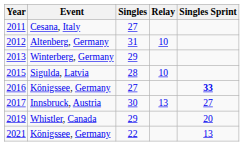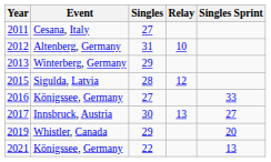 <table class="wikitable sortable" style="text-align:center;">
 <tr>
 <th>Year</th>
 <th>Event</th>
 <th>Singles</th>
 <th>Relay</th>
 <th>Singles Sprint</th>
 </tr>
 <tr>
 <td><a href='#'>2011</a></td>
 <td style="text-align:left;"> <a href='#'>Cesana</a>, <a href='#'>Italy</a></td>
 <td><a href='#'>27</a></td>
 <td></td>
 <td></td>
 </tr>
 <tr>
 <td><a href='#'>2012</a></td>
 <td style="text-align:left;"> <a href='#'>Altenberg</a>, <a href='#'>Germany</a></td>
 <td><a href='#'>31</a></td>
 <td><a href='#'>10</a></td>
 <td></td>
 </tr>
 <tr>
 <td><a href='#'>2013</a></td>
 <td style="text-align:left;"> <a href='#'>Winterberg</a>, <a href='#'>Germany</a></td>
 <td><a href='#'>29</a></td>
 <td></td>
 <td></td>
 </tr>
 <tr>
 <td><a href='#'>2015</a></td>
 <td style="text-align:left;"> <a href='#'>Sigulda</a>, <a href='#'>Latvia</a></td>
 <td><a href='#'>28</a></td>
-<td><a href='#'>10</a></td>
+<td><a href='#'>12</a></td>
 <td></td>
 </tr>
 <tr>
 <td><a href='#'>2016</a></td>
 <td style="text-align:left;"> <a href='#'>Königssee</a>, <a href='#'>Germany</a></td>
 <td><a href='#'>27</a></td>
 <td></td>
-<td><strong><a href='#'>33</a></strong></td>
+<td><a href='#'>33</a></td>
 </tr>
 <tr>
 <td><a href='#'>2017</a></td>
 <td style="text-align:left;"> <a href='#'>Innsbruck</a>, <a href='#'>Austria</a></td>
 <td><a href='#'>30</a></td>
 <td><a href='#'>13</a></td>
 <td><a href='#'>27</a></td>
 </tr>
 <tr>
 <td><a href='#'>2019</a></td>
 <td style="text-align:left;"> <a href='#'>Whistler</a>, <a href='#'>Canada</a></td>
 <td><a href='#'>29</a></td>
 <td></td>
 <td><a href='#'>20</a></td>
 </tr>
 <tr>
 <td><a href='#'>2021</a></td>
 <td style="text-align:left;"> <a href='#'>Königssee</a>, <a href='#'>Germany</a></td>
 <td><a href='#'>22</a></td>
 <td></td>
 <td><a href='#'>13</a></td>
 </tr>
 </table>
